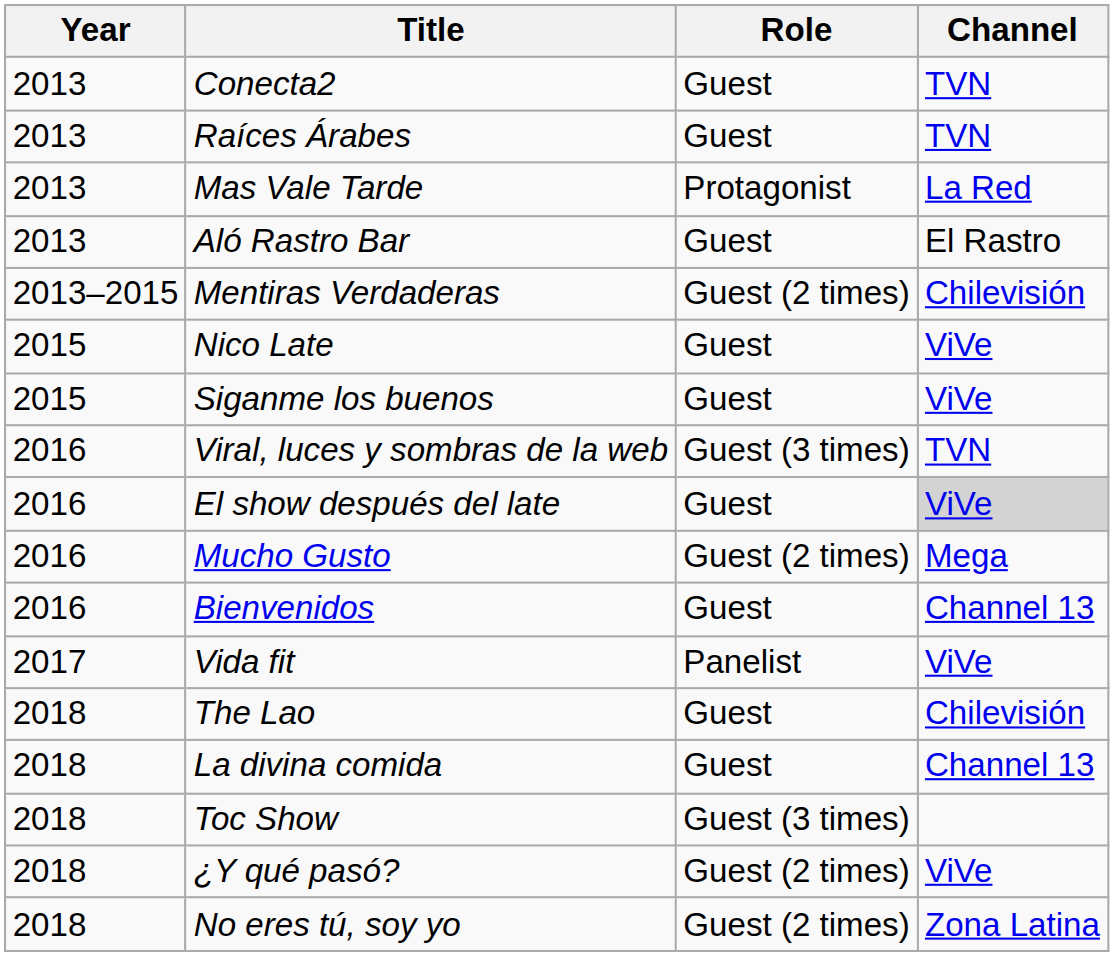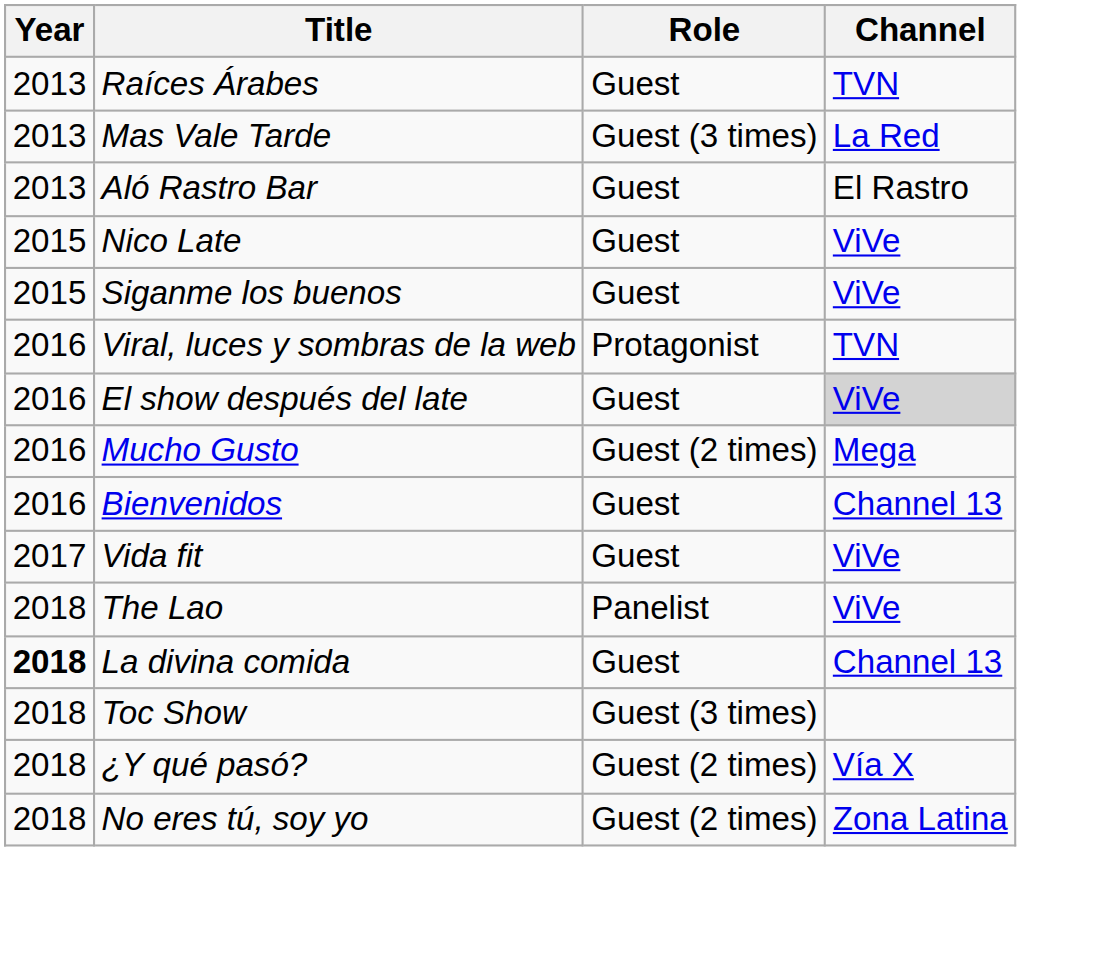 <table class="wikitable">
 <tr>
 <th>Year</th>
 <th>Title</th>
 <th>Role</th>
 <th>Channel</th>
-</tr>
-<tr>
-<td>2013</td>
-<td><em>Conecta2</em></td>
-<td>Guest</td>
-<td><a href='#'>TVN</a></td>
 </tr>
 <tr>
 <td>2013</td>
 <td><em>Raíces Árabes</em></td>
 <td>Guest</td>
 <td><a href='#'>TVN</a></td>
 </tr>
 <tr>
 <td>2013</td>
 <td><em>Mas Vale Tarde</em></td>
-<td>Protagonist</td>
+<td>Guest (3 times)</td>
 <td><a href='#'>La Red</a></td>
 </tr>
 <tr>
 <td>2013</td>
 <td><em>Aló Rastro Bar</em></td>
 <td>Guest</td>
 <td>El Rastro</td>
-</tr>
-<tr>
-<td>2013–2015</td>
-<td><em>Mentiras Verdaderas</em></td>
-<td>Guest (2 times)</td>
-<td><a href='#'>Chilevisión</a></td>
 </tr>
 <tr>
 <td>2015</td>
 <td><em>Nico Late</em></td>
 <td>Guest</td>
 <td><a href='#'>ViVe</a></td>
 </tr>
 <tr>
 <td>2015</td>
 <td><em>Siganme los buenos</em></td>
 <td>Guest</td>
 <td><a href='#'>ViVe</a></td>
 </tr>
 <tr>
 <td>2016</td>
 <td><em>Viral, luces y sombras de la web</em></td>
-<td>Guest (3 times)</td>
+<td>Protagonist</td>
 <td><a href='#'>TVN</a></td>
 </tr>
 <tr>
 <td>2016</td>
 <td><em>El show después del late</em></td>
 <td>Guest</td>
 <td style="background: lightgrey;"><a href='#'>ViVe</a></td>
 </tr>
 <tr>
 <td>2016</td>
 <td><em><a href='#'>Mucho Gusto</a></em></td>
 <td>Guest (2 times)</td>
 <td><a href='#'>Mega</a></td>
 </tr>
 <tr>
 <td>2016</td>
 <td><em><a href='#'>Bienvenidos</a></em></td>
 <td>Guest</td>
 <td><a href='#'>Channel 13</a></td>
 </tr>
 <tr>
 <td>2017</td>
 <td><em>Vida fit</em></td>
-<td>Panelist</td>
+<td>Guest</td>
 <td><a href='#'>ViVe</a></td>
 </tr>
 <tr>
 <td>2018</td>
 <td><em>The Lao</em></td>
-<td>Guest</td>
-<td><a href='#'>Chilevisión</a></td>
+<td>Panelist</td>
+<td><a href='#'>ViVe</a></td>
 </tr>
 <tr>
-<td>2018</td>
+<td><strong>2018</strong></td>
 <td><em>La divina comida</em></td>
 <td>Guest</td>
 <td><a href='#'>Channel 13</a></td>
 </tr>
 <tr>
 <td>2018</td>
 <td><em>Toc Show</em></td>
 <td>Guest (3 times)</td>
 <td></td>
 </tr>
 <tr>
 <td>2018</td>
 <td><em>¿Y qué pasó?</em></td>
 <td>Guest (2 times)</td>
-<td><a href='#'>ViVe</a></td>
+<td><a href='#'>Vía X</a></td>
 </tr>
 <tr>
 <td>2018</td>
 <td><em>No eres tú, soy yo</em></td>
 <td>Guest (2 times)</td>
 <td><a href='#'>Zona Latina</a></td>
 </tr>
 </table>
